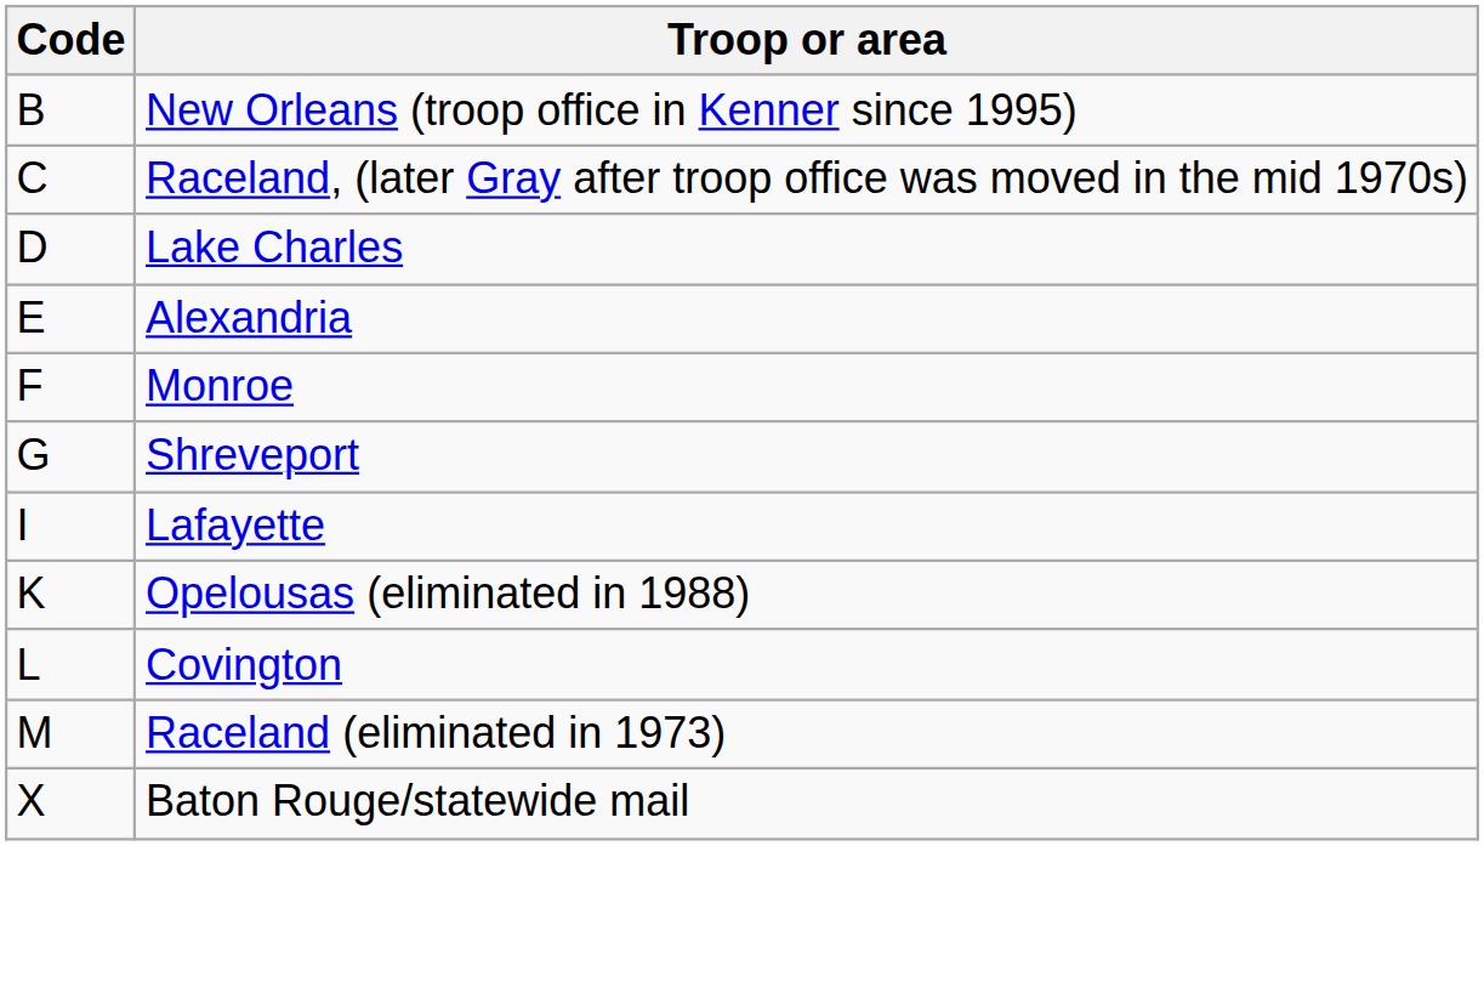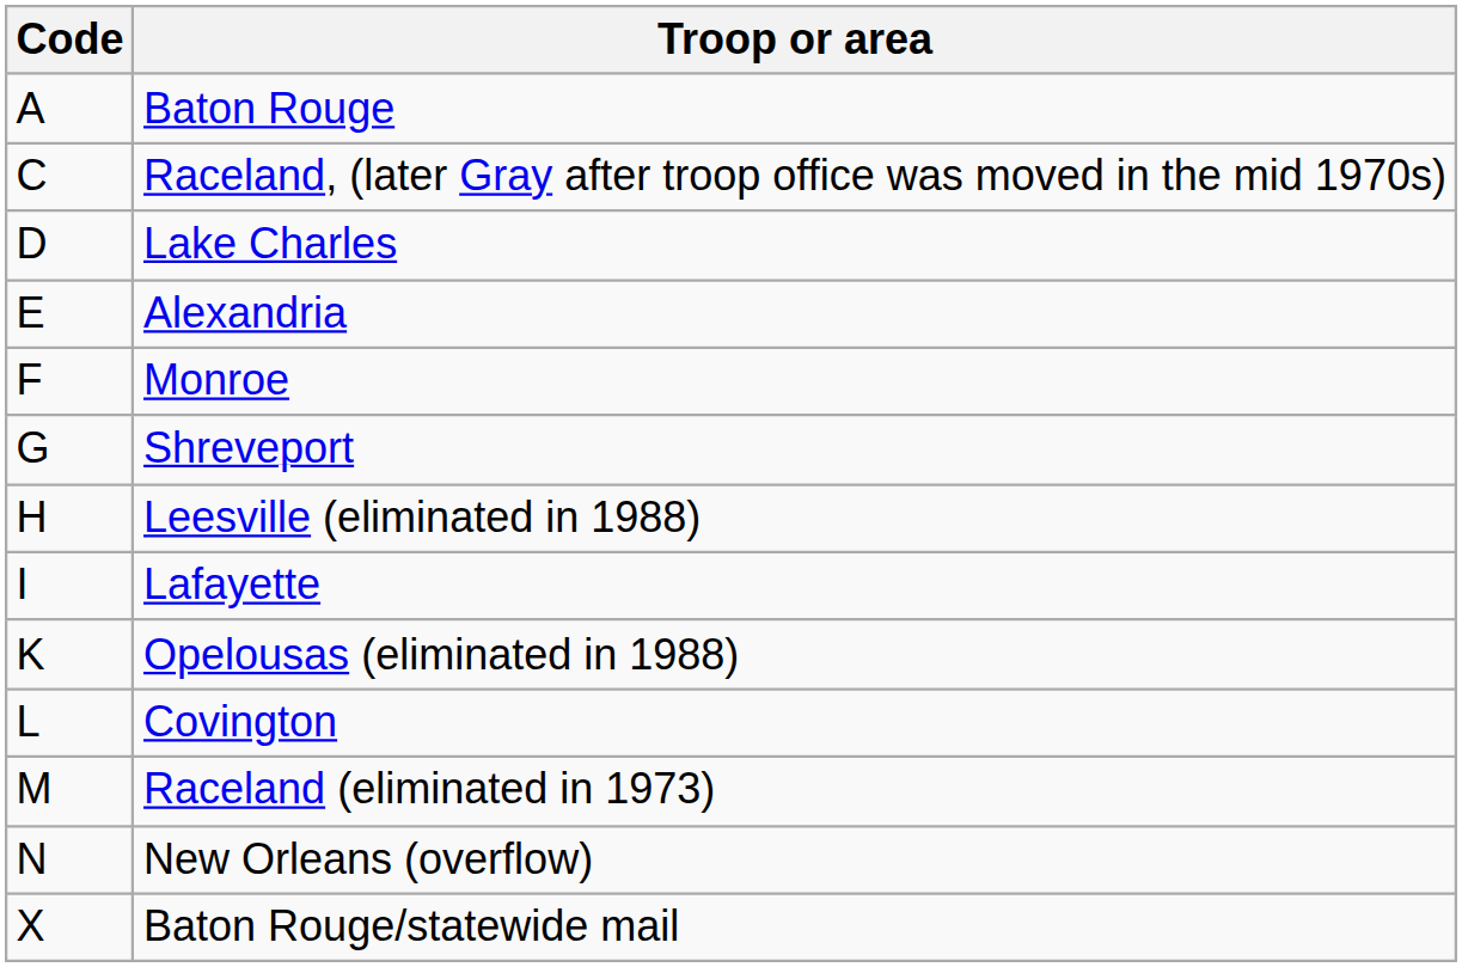 <table class="wikitable sortable">
 <tr>
 <th>Code</th>
 <th>Troop or area</th>
 </tr>
 <tr>
-<td>B</td>
-<td><a href='#'>New Orleans</a> (troop office in <a href='#'>Kenner</a> since 1995)</td>
+<td>A</td>
+<td><a href='#'>Baton Rouge</a></td>
 </tr>
 <tr>
 <td>C</td>
 <td><a href='#'>Raceland</a>, (later <a href='#'>Gray</a> after troop office was moved in the mid 1970s)</td>
 </tr>
 <tr>
 <td>D</td>
 <td><a href='#'>Lake Charles</a></td>
 </tr>
 <tr>
 <td>E</td>
 <td><a href='#'>Alexandria</a></td>
 </tr>
 <tr>
 <td>F</td>
 <td><a href='#'>Monroe</a></td>
 </tr>
 <tr>
 <td>G</td>
 <td><a href='#'>Shreveport</a></td>
 </tr>
 <tr>
+<td>H</td>
+<td><a href='#'>Leesville</a> (eliminated in 1988)</td>
+</tr>
+<tr>
 <td>I</td>
 <td><a href='#'>Lafayette</a></td>
 </tr>
 <tr>
 <td>K</td>
 <td><a href='#'>Opelousas</a> (eliminated in 1988)</td>
 </tr>
 <tr>
 <td>L</td>
 <td><a href='#'>Covington</a></td>
 </tr>
 <tr>
 <td>M</td>
 <td><a href='#'>Raceland</a> (eliminated in 1973)</td>
 </tr>
 <tr>
+<td>N</td>
+<td>New Orleans (overflow)</td>
+</tr>
+<tr>
 <td>X</td>
 <td>Baton Rouge/statewide mail</td>
 </tr>
 </table>
